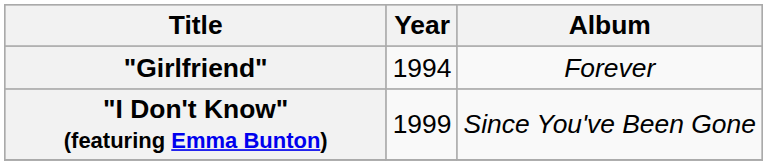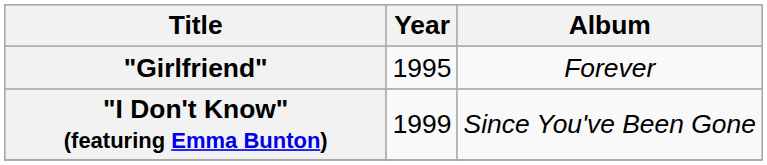 <table class="wikitable plainrowheaders" style="text-align:center;" border="1">
 <tr>
 <th scope="col" style="width:14em;">Title</th>
 <th scope="col">Year</th>
 <th scope="col">Album</th>
 </tr>
 <tr>
 <th scope="row">"Girlfriend"</th>
-<td>1994</td>
+<td>1995</td>
 <td><em>Forever</em></td>
 </tr>
 <tr>
 <th scope="row">"I Don't Know"<br><small>(featuring <a href='#'>Emma Bunton</a>)</small></th>
 <td>1999</td>
 <td><em>Since You've Been Gone</em></td>
 </tr>
 <tr>
 </tr>
 </table>
